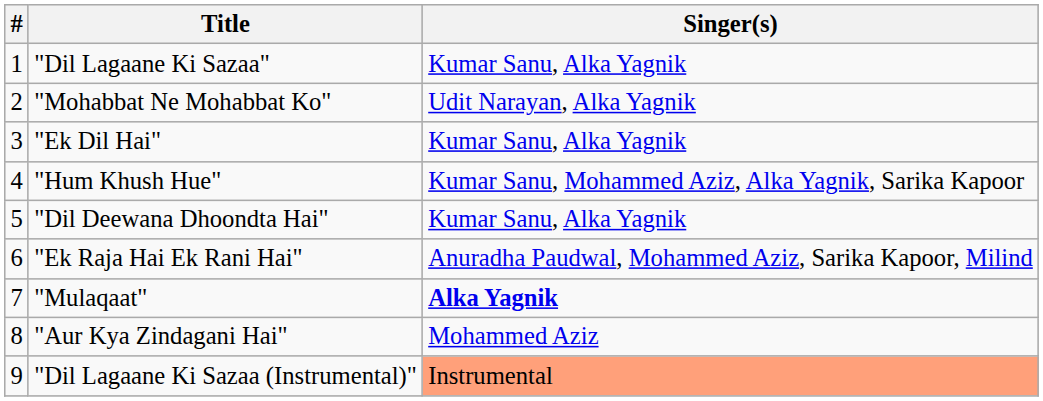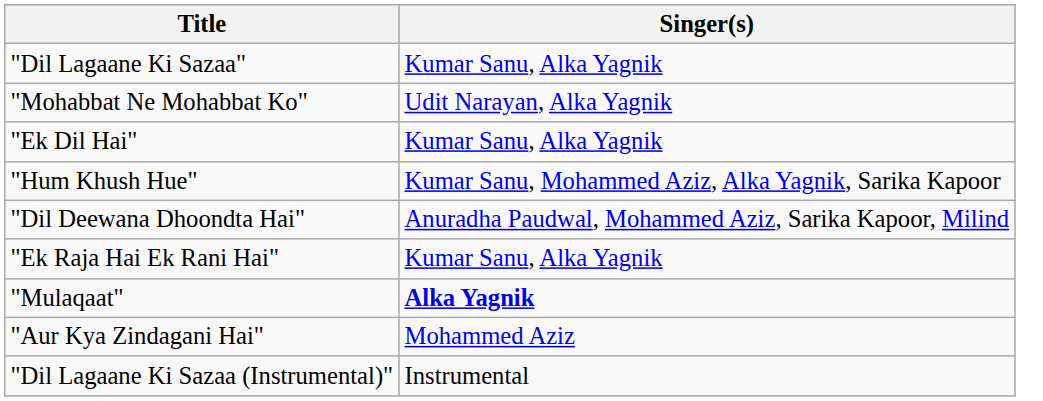 <table class="wikitable">
 <tr>
-<th>#</th>
 <th>Title</th>
 <th>Singer(s)</th>
 </tr>
 <tr>
-<td>1</td>
 <td>"Dil Lagaane Ki Sazaa"</td>
 <td><a href='#'>Kumar Sanu</a>, <a href='#'>Alka Yagnik</a></td>
 </tr>
 <tr>
-<td>2</td>
 <td>"Mohabbat Ne Mohabbat Ko"</td>
 <td><a href='#'>Udit Narayan</a>, <a href='#'>Alka Yagnik</a></td>
 </tr>
 <tr>
-<td>3</td>
 <td>"Ek Dil Hai"</td>
 <td><a href='#'>Kumar Sanu</a>, <a href='#'>Alka Yagnik</a></td>
 </tr>
 <tr>
-<td>4</td>
 <td>"Hum Khush Hue"</td>
 <td><a href='#'>Kumar Sanu</a>, <a href='#'>Mohammed Aziz</a>, <a href='#'>Alka Yagnik</a>, Sarika Kapoor</td>
 </tr>
 <tr>
-<td>5</td>
 <td>"Dil Deewana Dhoondta Hai"</td>
+<td><a href='#'>Anuradha Paudwal</a>, <a href='#'>Mohammed Aziz</a>, Sarika Kapoor, <a href='#'>Milind</a></td>
+</tr>
+<tr>
+<td>"Ek Raja Hai Ek Rani Hai"</td>
 <td><a href='#'>Kumar Sanu</a>, <a href='#'>Alka Yagnik</a></td>
 </tr>
 <tr>
-<td>6</td>
-<td>"Ek Raja Hai Ek Rani Hai"</td>
-<td><a href='#'>Anuradha Paudwal</a>, <a href='#'>Mohammed Aziz</a>, Sarika Kapoor, <a href='#'>Milind</a></td>
-</tr>
-<tr>
-<td>7</td>
 <td>"Mulaqaat"</td>
 <td><strong><a href='#'>Alka Yagnik</a></strong></td>
 </tr>
 <tr>
-<td>8</td>
 <td>"Aur Kya Zindagani Hai"</td>
 <td><a href='#'>Mohammed Aziz</a></td>
 </tr>
 <tr>
-<td>9</td>
 <td>"Dil Lagaane Ki Sazaa (Instrumental)"</td>
-<td style="background: lightsalmon;">Instrumental</td>
+<td>Instrumental</td>
 </tr>
 </table>
